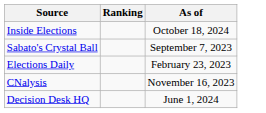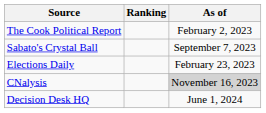 <table class="wikitable" style="text-align:center">
 <tr>
 <th>Source</th>
 <th>Ranking</th>
 <th>As of</th>
 </tr>
 <tr>
-<td align=left><a href='#'>Inside Elections</a></td>
+<td align=left><a href='#'>The Cook Political Report</a></td>
 <td></td>
-<td>October 18, 2024</td>
+<td>February 2, 2023</td>
 </tr>
 <tr>
 <td align=left><a href='#'>Sabato's Crystal Ball</a></td>
 <td></td>
 <td>September 7, 2023</td>
 </tr>
 <tr>
 <td align=left><a href='#'>Elections Daily</a></td>
 <td></td>
 <td>February 23, 2023</td>
 </tr>
 <tr>
 <td align=left><a href='#'>CNalysis</a></td>
 <td></td>
-<td>November 16, 2023</td>
+<td style="background: lightgrey;">November 16, 2023</td>
 </tr>
 <tr>
 <td align=left><a href='#'>Decision Desk HQ</a></td>
 <td></td>
 <td>June 1, 2024</td>
 </tr>
 </table>
